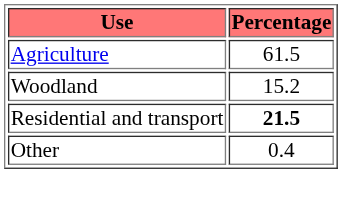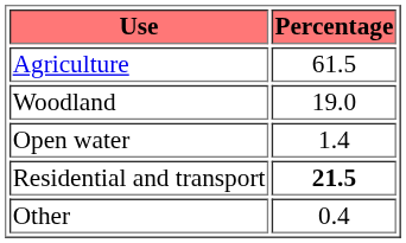 <table border="1">
 <tr style="background:#ff7777">
 <th align="center">Use</th>
 <th>Percentage</th>
 </tr>
 <tr>
 <td class="bgcolor5"><a href='#'>Agriculture</a></td>
 <td align="center">61.5</td>
 </tr>
 <tr>
 <td class="bgcolor5">Woodland</td>
-<td align="center">15.2</td>
+<td align="center">19.0</td>
+</tr>
+<tr>
+<td class="bgcolor5">Open water</td>
+<td align="center">1.4</td>
 </tr>
 <tr>
 <td class="bgcolor5">Residential and transport</td>
 <td align="center"><strong>21.5</strong></td>
 </tr>
 <tr>
 <td class="bgcolor5">Other</td>
 <td align="center">0.4</td>
 </tr>
 </table>
